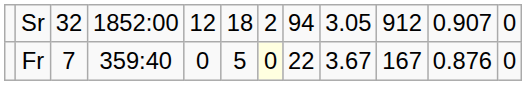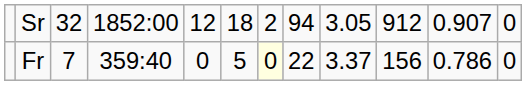 <table class="wikitable sortable" style="text-align:center">
 <tr>
 <td align=left></td>
 <td>Sr</td>
 <td>32</td>
 <td>1852:00</td>
 <td>12</td>
 <td>18</td>
 <td>2</td>
 <td>94</td>
 <td>3.05</td>
 <td>912</td>
 <td>0.907</td>
 <td>0</td>
 </tr>
 <tr>
 <td align=left></td>
 <td>Fr</td>
 <td>7</td>
 <td>359:40</td>
 <td>0</td>
 <td>5</td>
 <td style="background: lightyellow;">0</td>
 <td>22</td>
-<td>3.67</td>
-<td>167</td>
-<td>0.876</td>
+<td>3.37</td>
+<td>156</td>
+<td>0.786</td>
 <td>0</td>
 </tr>
 </table>
